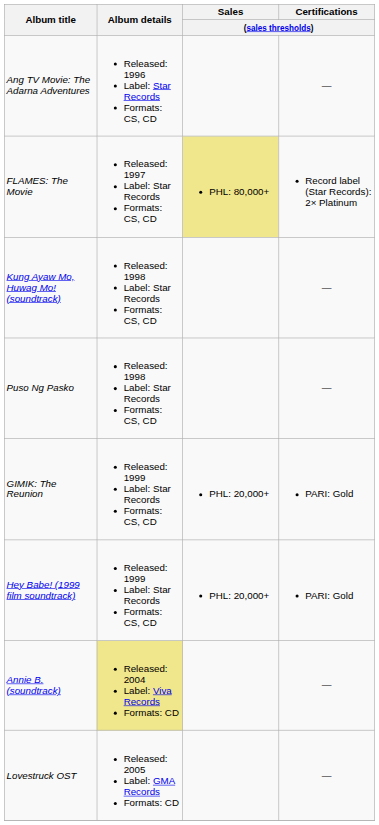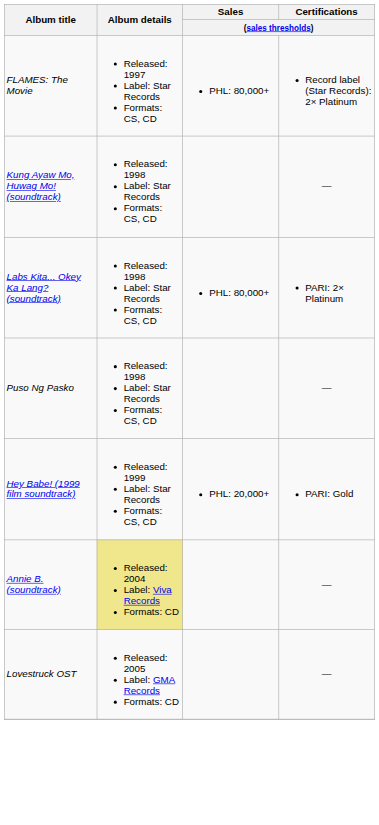 <table class="wikitable">
 <tr>
 <th rowspan=2>Album title</th>
 <th rowspan=2>Album details</th>
 <th width=150>Sales</th>
 <th width=150>Certifications</th>
 </tr>
 <tr>
 <th colspan=2><small>(<a href='#'>sales thresholds</a>)</small></th>
 </tr>
 <tr>
-<td><em>Ang TV Movie: The Adarna Adventures</em></td>
-<td><br><ul><li>Released: 1996</li><li>Label: <a href='#'>Star Records</a></li><li>Formats: CS, CD</li></ul></td>
-<td></td>
-<td align=center>—</td>
-</tr>
-<tr>
 <td><em>FLAMES: The Movie</em></td>
 <td><br><ul><li>Released: 1997</li><li>Label: Star Records</li><li>Formats: CS, CD</li></ul></td>
-<td style="background: khaki;"><br><ul><li>PHL: 80,000+</li></ul></td>
+<td><br><ul><li>PHL: 80,000+</li></ul></td>
 <td><br><ul><li>Record label (Star Records): 2× Platinum</li></ul></td>
 </tr>
 <tr>
 <td><em><a href='#'>Kung Ayaw Mo, Huwag Mo! (soundtrack)</a></em></td>
 <td><br><ul><li>Released: 1998</li><li>Label: Star Records</li><li>Formats: CS, CD</li></ul></td>
 <td></td>
 <td align=center>—</td>
 </tr>
 <tr>
+<td><em><a href='#'>Labs Kita... Okey Ka Lang? (soundtrack)</a></em></td>
+<td><br><ul><li>Released: 1998</li><li>Label: Star Records</li><li>Formats: CS, CD</li></ul></td>
+<td><br><ul><li>PHL: 80,000+</li></ul></td>
+<td><br><ul><li>PARI: 2× Platinum</li></ul></td>
+</tr>
+<tr>
 <td><em>Puso Ng Pasko</em></td>
 <td><br><ul><li>Released: 1998</li><li>Label: Star Records</li><li>Formats: CS, CD</li></ul></td>
 <td></td>
 <td align=center>—</td>
-</tr>
-<tr>
-<td><em>GIMIK: The Reunion</em></td>
-<td><br><ul><li>Released: 1999</li><li>Label: Star Records</li><li>Formats: CS, CD</li></ul></td>
-<td><br><ul><li>PHL: 20,000+</li></ul></td>
-<td><br><ul><li>PARI: Gold</li></ul></td>
 </tr>
 <tr>
 <td><em><a href='#'>Hey Babe! (1999 film soundtrack)</a></em></td>
 <td><br><ul><li>Released: 1999</li><li>Label: Star Records</li><li>Formats: CS, CD</li></ul></td>
 <td><br><ul><li>PHL: 20,000+</li></ul></td>
 <td><br><ul><li>PARI: Gold</li></ul></td>
 </tr>
 <tr>
 <td><em><a href='#'>Annie B. (soundtrack)</a></em></td>
 <td style="background: khaki;"><br><ul><li>Released: 2004</li><li>Label: <a href='#'>Viva Records</a></li><li>Formats: CD</li></ul></td>
 <td></td>
 <td align=center>—</td>
 </tr>
 <tr>
 <td><em>Lovestruck OST</em></td>
 <td><br><ul><li>Released: 2005</li><li>Label: <a href='#'>GMA Records</a></li><li>Formats: CD</li></ul></td>
 <td></td>
 <td align=center>—</td>
 </tr>
 <tr>
 </tr>
 </table>
